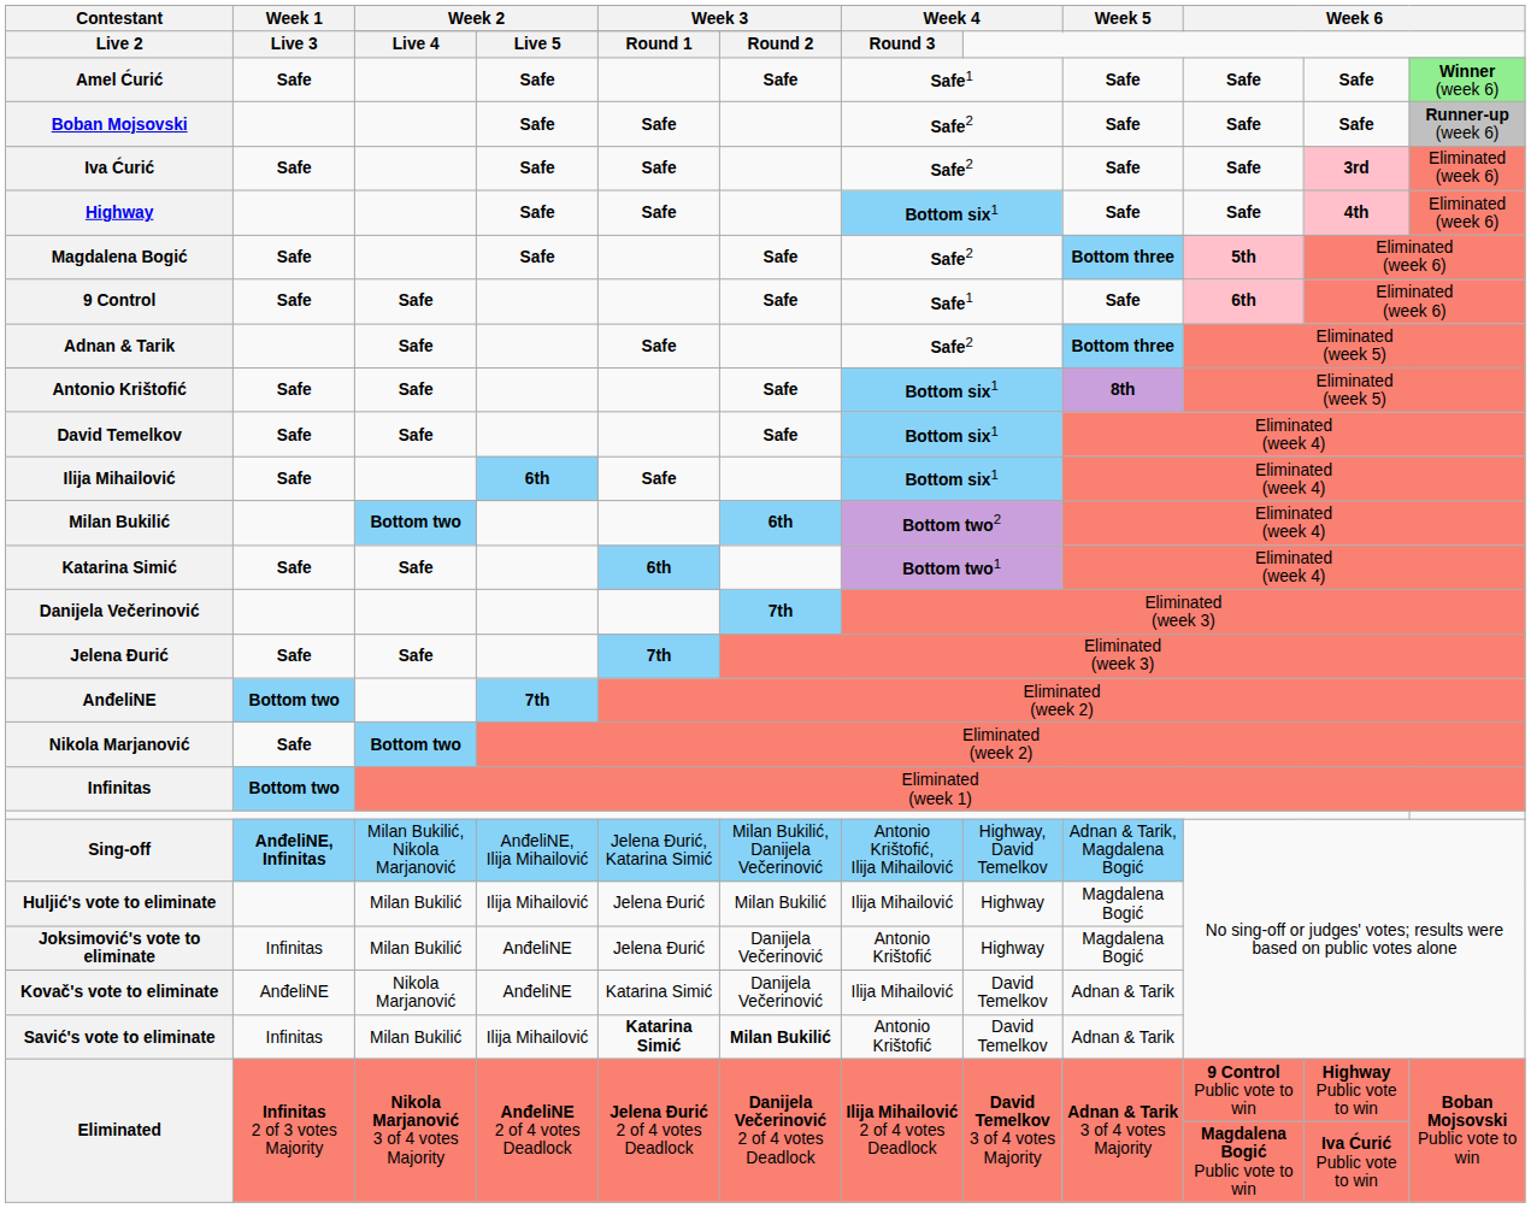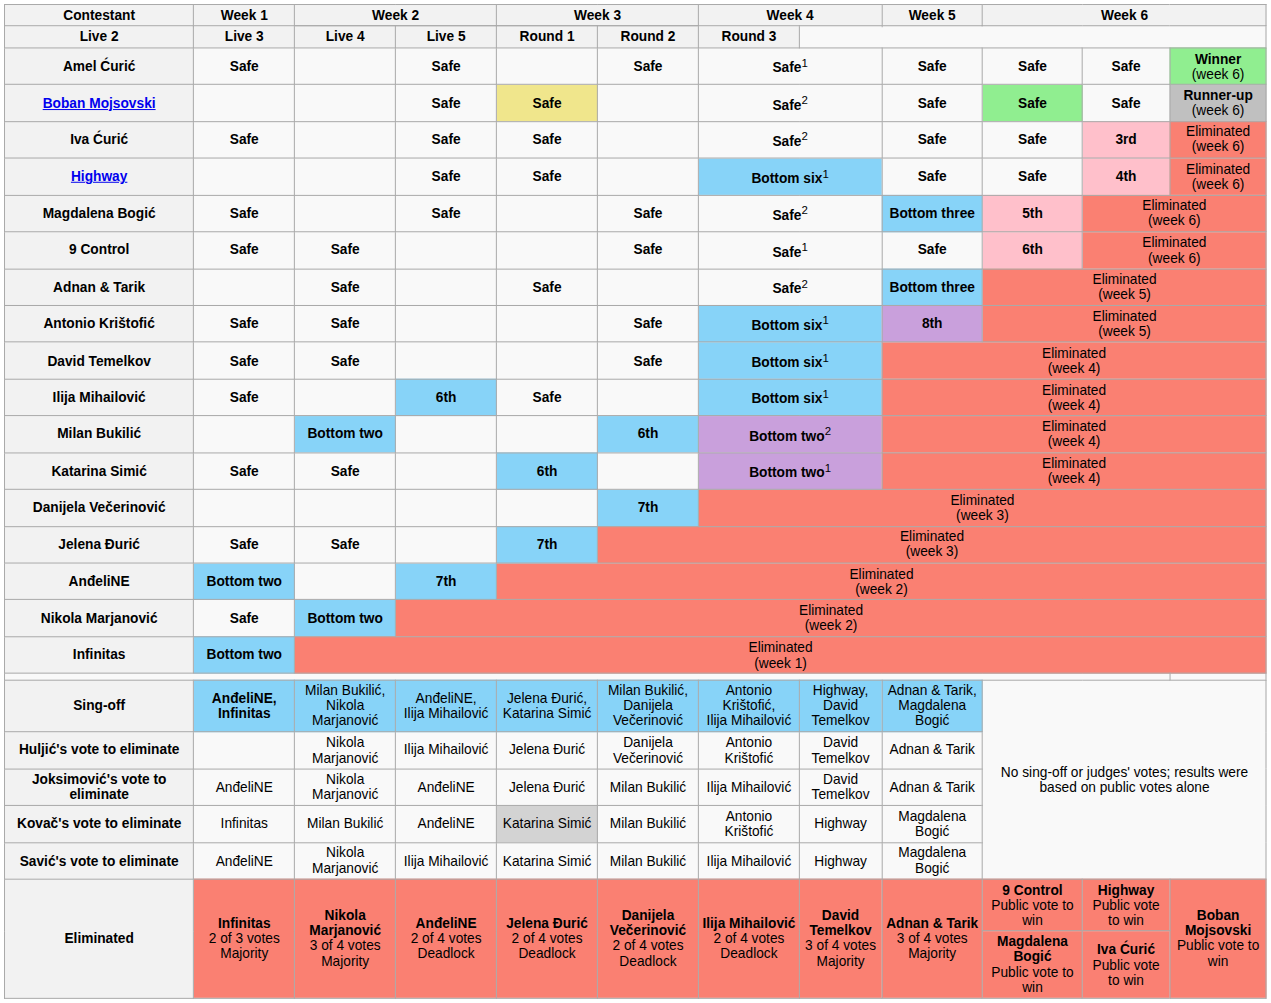 <table class="wikitable" style="text-align:center; font-size:85%">
 <tr>
 <th style="width:15%" rowspan=2 scope="col">Contestant</th>
 <th style="width:8%" rowspan=2 scope="col">Week 1</th>
 <th colspan="2">Week 2</th>
 <th colspan="2">Week 3</th>
 <th style="width:8%" rowspan=2 scope="col" colspan="2">Week 4 </th>
 <th style="width:8%" rowspan=2 scope="col">Week 5</th>
 <th colspan="3">Week 6</th>
 </tr>
 <tr>
 </tr>
 <tr>
 <th style="width:8%">Live 2</th>
 <th style="width:8%">Live 3</th>
 <th style="width:8%">Live 4</th>
 <th style="width:8%">Live 5</th>
 <th style="width:8%">Round 1</th>
 <th style="width:8%">Round 2</th>
 <th style="width:8%">Round 3</th>
 </tr>
 <tr>
 <th scope="row">Amel Ćurić</th>
 <td><strong>Safe</strong></td>
 <td></td>
 <td><strong>Safe</strong></td>
 <td></td>
 <td><strong>Safe</strong></td>
 <td colspan="2"><strong>Safe</strong><sup>1</sup></td>
 <td><strong>Safe</strong></td>
 <td><strong>Safe</strong></td>
 <td><strong>Safe</strong></td>
 <td colspan="3" style="background: lightgreen"><strong>Winner</strong><br>(week 6)</td>
 </tr>
 <tr>
 <th scope="row"><a href='#'>Boban Mojsovski</a></th>
 <td></td>
 <td></td>
 <td><strong>Safe</strong></td>
-<td><strong>Safe</strong></td>
+<td style="background: khaki;"><strong>Safe</strong></td>
 <td></td>
 <td colspan="2"><strong>Safe</strong><sup>2</sup></td>
 <td><strong>Safe</strong></td>
-<td><strong>Safe</strong></td>
+<td style="background: lightgreen;"><strong>Safe</strong></td>
 <td><strong>Safe</strong></td>
 <td colspan="3" style="background:silver"><strong>Runner-up</strong><br>(week 6)</td>
 </tr>
 <tr>
 <th scope="row">Iva Ćurić</th>
 <td><strong>Safe</strong></td>
 <td></td>
 <td><strong>Safe</strong></td>
 <td><strong>Safe</strong></td>
 <td></td>
 <td colspan="2"><strong>Safe</strong><sup>2</sup></td>
 <td><strong>Safe</strong></td>
 <td><strong>Safe</strong></td>
 <td style="background:pink;"><strong>3rd</strong></td>
 <td colspan="3" style="background:salmon">Eliminated<br>(week 6)</td>
 </tr>
 <tr>
 <th scope="row"><a href='#'>Highway</a></th>
 <td></td>
 <td></td>
 <td><strong>Safe</strong></td>
 <td><strong>Safe</strong></td>
 <td></td>
 <td colspan="2" bgcolor="#87D3F8"><strong>Bottom six</strong><sup>1</sup></td>
 <td><strong>Safe</strong></td>
 <td><strong>Safe</strong></td>
 <td style="background:pink;"><strong>4th</strong></td>
 <td colspan="3" style="background:salmon">Eliminated<br>(week 6)</td>
 </tr>
 <tr>
 <th scope="row">Magdalena Bogić</th>
 <td><strong>Safe</strong></td>
 <td></td>
 <td><strong>Safe</strong></td>
 <td></td>
 <td><strong>Safe</strong></td>
 <td colspan="2"><strong>Safe</strong><sup>2</sup></td>
 <td bgcolor="#87D3F8"><strong>Bottom three</strong></td>
 <td style="background:pink;"><strong>5th</strong></td>
 <td colspan="3" style="background:salmon">Eliminated<br>(week 6)</td>
 </tr>
 <tr>
 <th scope="row">9 Control</th>
 <td><strong>Safe</strong></td>
 <td><strong>Safe</strong></td>
 <td></td>
 <td></td>
 <td><strong>Safe</strong></td>
 <td colspan="2"><strong>Safe</strong><sup>1</sup></td>
 <td><strong>Safe</strong></td>
 <td style="background:pink;"><strong>6th</strong></td>
 <td colspan="3" style="background:salmon">Eliminated<br>(week 6)</td>
 </tr>
 <tr>
 <th scope="row">Adnan & Tarik</th>
 <td></td>
 <td><strong>Safe</strong></td>
 <td></td>
 <td><strong>Safe</strong></td>
 <td></td>
 <td colspan="2"><strong>Safe</strong><sup>2</sup></td>
 <td bgcolor="#87D3F8"><strong>Bottom three</strong></td>
 <td colspan="4" style="background:salmon">Eliminated<br>(week 5)</td>
 </tr>
 <tr>
 <th scope="row">Antonio Krištofić</th>
 <td><strong>Safe</strong></td>
 <td><strong>Safe</strong></td>
 <td></td>
 <td></td>
 <td><strong>Safe</strong></td>
 <td colspan="2" bgcolor="#87D3F8"><strong>Bottom six</strong><sup>1</sup></td>
 <td style="background:#C9A0DC;"><strong> 8th </strong></td>
 <td colspan="4" style="background:salmon">Eliminated<br>(week 5)</td>
 </tr>
 <tr>
 <th scope="row">David Temelkov</th>
 <td><strong>Safe</strong></td>
 <td><strong>Safe</strong></td>
 <td></td>
 <td></td>
 <td><strong>Safe</strong></td>
 <td colspan="2" bgcolor="#87D3F8"><strong>Bottom six</strong><sup>1</sup></td>
 <td colspan="4" style="background:salmon">Eliminated<br>(week 4)</td>
 </tr>
 <tr>
 <th scope="row">Ilija Mihailović</th>
 <td><strong>Safe</strong></td>
 <td></td>
 <td bgcolor="#87D3F8"><strong>6th</strong></td>
 <td><strong>Safe</strong></td>
 <td></td>
 <td colspan="2" bgcolor="#87D3F8"><strong>Bottom six</strong><sup>1</sup></td>
 <td colspan="4" style="background:salmon">Eliminated<br>(week 4)</td>
 </tr>
 <tr>
 <th scope="row">Milan Bukilić</th>
 <td></td>
 <td bgcolor="#87D3F8"><strong>Bottom two</strong></td>
 <td></td>
 <td></td>
 <td bgcolor="#87D3F8"><strong>6th</strong></td>
 <td colspan="2" style="background:#C9A0DC;"><strong>Bottom two</strong><sup>2</sup></td>
 <td colspan="4" style="background:salmon">Eliminated<br>(week 4)</td>
 </tr>
 <tr>
 <th scope="row">Katarina Simić</th>
 <td><strong>Safe</strong></td>
 <td><strong>Safe</strong></td>
 <td></td>
 <td bgcolor="#87D3F8"><strong>6th</strong></td>
 <td></td>
 <td colspan="2" style="background:#C9A0DC;"><strong>Bottom two</strong><sup>1</sup></td>
 <td colspan="4" style="background:salmon">Eliminated<br>(week 4)</td>
 </tr>
 <tr>
 <th scope="row">Danijela Večerinović</th>
 <td></td>
 <td></td>
 <td></td>
 <td></td>
 <td bgcolor="#87D3F8"><strong>7th</strong></td>
 <td colspan="10" style="background:salmon">Eliminated<br>(week 3)</td>
 </tr>
 <tr>
 <th scope="row">Jelena Đurić</th>
 <td><strong>Safe</strong></td>
 <td><strong>Safe</strong></td>
 <td></td>
 <td bgcolor="#87D3F8"><strong>7th</strong></td>
 <td colspan="10" style="background:salmon">Eliminated<br>(week 3)</td>
 </tr>
 <tr>
 <th scope="row">AnđeliNE</th>
 <td bgcolor="#87D3F8"><strong>Bottom two</strong></td>
 <td></td>
 <td bgcolor="#87D3F8"><strong>7th</strong></td>
 <td colspan="10" style="background:salmon">Eliminated<br>(week 2)</td>
 </tr>
 <tr>
 <th scope="row">Nikola Marjanović</th>
 <td><strong>Safe</strong></td>
 <td bgcolor="#87D3F8"><strong>Bottom two</strong></td>
 <td colspan="10" style="background:salmon">Eliminated<br>(week 2)</td>
 </tr>
 <tr>
 <th scope="row">Infinitas</th>
 <td bgcolor="#87D3F8"><strong>Bottom two</strong></td>
 <td colspan="10" style="background:salmon">Eliminated<br>(week 1)</td>
 </tr>
 <tr>
 <td colspan="11"></td>
 </tr>
 <tr>
 <th scope="row"><strong>Sing-off</strong></th>
 <td style="background:#87D3F8"><strong>AnđeliNE,<br>Infinitas</strong></td>
 <td style="background:#87D3F8">Milan Bukilić,<br>Nikola Marjanović</td>
 <td style="background:#87D3F8">AnđeliNE,<br>Ilija Mihailović</td>
 <td style="background:#87D3F8">Jelena Đurić,<br>Katarina Simić</td>
 <td style="background:#87D3F8">Milan Bukilić,<br>Danijela Večerinović</td>
 <td style="background:#87D3F8">Antonio Krištofić,<br>Ilija Mihailović</td>
 <td style="background:#87D3F8">Highway,<br>David Temelkov</td>
 <td style="background:#87D3F8">Adnan & Tarik,<br>Magdalena Bogić</td>
 <td rowspan="5" colspan="5">No sing-off or judges' votes; results were based on public votes alone</td>
 </tr>
 <tr>
 <th scope="row">Huljić's vote to eliminate</th>
 <td></td>
-<td>Milan Bukilić</td>
+<td>Nikola Marjanović</td>
 <td>Ilija Mihailović</td>
+<td>Jelena Đurić</td>
+<td>Danijela Večerinović</td>
+<td>Antonio Krištofić</td>
+<td>David Temelkov</td>
+<td>Adnan & Tarik</td>
+</tr>
+<tr>
+<th scope="row">Joksimović's vote to eliminate</th>
+<td>AnđeliNE</td>
+<td>Nikola Marjanović</td>
+<td>AnđeliNE</td>
 <td>Jelena Đurić</td>
 <td>Milan Bukilić</td>
 <td>Ilija Mihailović</td>
-<td>Highway</td>
-<td>Magdalena Bogić</td>
+<td>David Temelkov</td>
+<td>Adnan & Tarik</td>
 </tr>
 <tr>
-<th scope="row">Joksimović's vote to eliminate</th>
+<th scope="row">Kovač's vote to eliminate</th>
 <td>Infinitas</td>
 <td>Milan Bukilić</td>
 <td>AnđeliNE</td>
-<td>Jelena Đurić</td>
-<td>Danijela Večerinović</td>
+<td style="background: lightgrey;">Katarina Simić</td>
+<td>Milan Bukilić</td>
 <td>Antonio Krištofić</td>
 <td>Highway</td>
 <td>Magdalena Bogić</td>
 </tr>
 <tr>
-<th scope="row">Kovač's vote to eliminate</th>
+<th scope="row">Savić's vote to eliminate</th>
 <td>AnđeliNE</td>
 <td>Nikola Marjanović</td>
-<td>AnđeliNE</td>
+<td>Ilija Mihailović</td>
 <td>Katarina Simić</td>
-<td>Danijela Večerinović</td>
-<td>Ilija Mihailović</td>
-<td>David Temelkov</td>
-<td>Adnan & Tarik</td>
-</tr>
-<tr>
-<th scope="row">Savić's vote to eliminate</th>
-<td>Infinitas</td>
 <td>Milan Bukilić</td>
 <td>Ilija Mihailović</td>
-<td><strong>Katarina Simić</strong></td>
-<td><strong>Milan Bukilić</strong></td>
-<td>Antonio Krištofić</td>
-<td>David Temelkov</td>
-<td>Adnan & Tarik</td>
+<td>Highway</td>
+<td>Magdalena Bogić</td>
 </tr>
 <tr>
 <th scope="row" rowspan="6">Eliminated</th>
 <td style="background:#FA8072" rowspan="6"><strong>Infinitas</strong><br>2 of 3 votes<br>Majority</td>
 <td style="background:#FA8072" rowspan="6"><strong>Nikola Marjanović</strong><br>3 of 4 votes<br>Majority</td>
 <td style="background:#FA8072" rowspan="6"><strong>AnđeliNE</strong><br>2 of 4 votes<br>Deadlock</td>
 <td style="background:#FA8072" rowspan="6"><strong>Jelena Đurić</strong><br>2 of 4 votes<br>Deadlock</td>
 <td style="background:#FA8072" rowspan="6"><strong>Danijela Večerinović</strong><br>2 of 4 votes<br>Deadlock</td>
 <td style="background:#FA8072" rowspan="6"><strong>Ilija Mihailović</strong><br>2 of 4 votes<br>Deadlock</td>
 <td style="background:#FA8072" rowspan="6"><strong>David Temelkov</strong><br>3 of 4 votes<br>Majority</td>
 <td style="background:#FA8072" rowspan="6"><strong>Adnan & Tarik</strong><br>3 of 4 votes<br>Majority</td>
 <td style="background:#FA8072"><strong>9 Control</strong><br> Public vote to win</td>
 <td style="background:#FA8072"><strong>Highway</strong> <br> Public vote to win</td>
 <td style="background:#FA8072" rowspan="6"><strong>Boban Mojsovski</strong><br> Public vote to win</td>
 </tr>
 <tr>
 <td style="background:#FA8072"><strong>Magdalena Bogić</strong><br> Public vote to win</td>
 <td style="background:#FA8073"><strong>Iva Ćurić</strong> <br> Public vote to win</td>
 </tr>
 </table>
